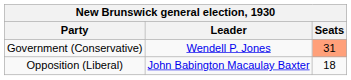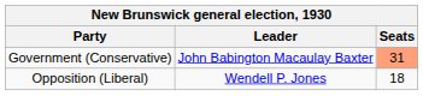 <table class="wikitable" style="text-align:center">
 <tr>
 <th colspan=4>New Brunswick general election, 1930</th>
 </tr>
 <tr>
 <th>Party</th>
 <th>Leader</th>
 <th>Seats</th>
 </tr>
 <tr>
 <td>Government (Conservative)</td>
-<td><a href='#'>Wendell P. Jones</a></td>
+<td><a href='#'>John Babington Macaulay Baxter</a></td>
 <td style="background: lightsalmon;">31</td>
 </tr>
 <tr>
 <td>Opposition (Liberal)</td>
-<td><a href='#'>John Babington Macaulay Baxter</a></td>
+<td><a href='#'>Wendell P. Jones</a></td>
 <td>18</td>
 </tr>
 </table>
